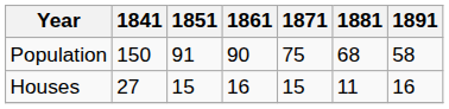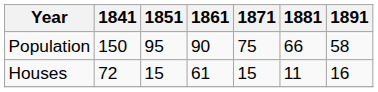 <table class="wikitable">
 <tr>
 <th>Year</th>
 <th>1841</th>
 <th>1851</th>
 <th>1861</th>
 <th>1871</th>
 <th>1881</th>
 <th>1891</th>
 </tr>
 <tr>
 <td>Population</td>
 <td>150</td>
-<td>91</td>
+<td>95</td>
 <td>90</td>
 <td>75</td>
-<td>68</td>
+<td>66</td>
 <td>58</td>
 </tr>
 <tr>
 <td>Houses</td>
-<td>27</td>
+<td>72</td>
 <td>15</td>
-<td>16</td>
+<td>61</td>
 <td>15</td>
 <td>11</td>
 <td>16</td>
 </tr>
 <tr>
 </tr>
 </table>
